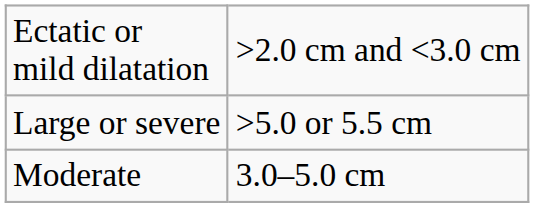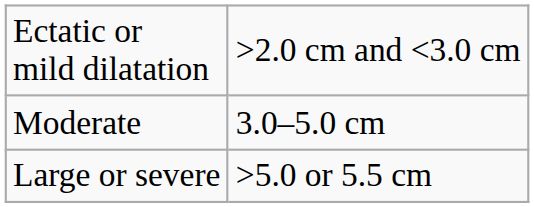 <table class="wikitable" align="right">
 <tr>
 <td>Ectatic or<br>mild dilatation</td>
 <td>>2.0 cm and <3.0 cm</td>
 </tr>
 <tr>
+<td>Moderate</td>
+<td>3.0–5.0 cm</td>
+</tr>
+<tr>
 <td>Large or severe</td>
 <td>>5.0 or 5.5 cm</td>
 </tr>
-<tr>
-<td>Moderate</td>
-<td>3.0–5.0 cm</td>
-</tr>
 </table>
